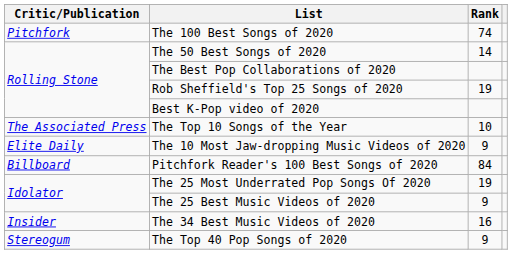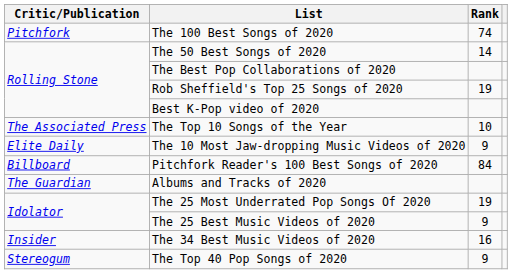 <table class="wikitable plainrowheaders sortable">
 <tr>
 <th>Critic/Publication</th>
 <th scope="col" class="unsortable">List</th>
 <th data-sort-type="number">Rank</th>
 <th scope="col" class="unsortable"></th>
 </tr>
 <tr>
 <td><em><a href='#'>Pitchfork</a></em></td>
 <td>The 100 Best Songs of 2020</td>
 <td style="text-align:center;">74</td>
 <td style="text-align:center;"></td>
 </tr>
 <tr>
 <td rowspan="4"><em><a href='#'>Rolling Stone</a></em></td>
 <td>The 50 Best Songs of 2020</td>
 <td style="text-align:center;">14</td>
 <td style="text-align:center;"></td>
 </tr>
 <tr>
 <td>The Best Pop Collaborations of 2020</td>
 <td></td>
 <td style="text-align:center;"></td>
 </tr>
 <tr>
 <td>Rob Sheffield's Top 25 Songs of 2020</td>
 <td style="text-align:center;">19</td>
 <td style="text-align:center;"></td>
 </tr>
 <tr>
 <td>Best K-Pop video of 2020</td>
 <td></td>
 <td style="text-align:center;"></td>
 </tr>
 <tr>
 <td><em><a href='#'>The Associated Press</a></em></td>
 <td>The Top 10 Songs of the Year</td>
 <td style="text-align:center;">10</td>
 <td style="text-align:center;"></td>
 </tr>
 <tr>
 <td><em><a href='#'>Elite Daily</a></em></td>
 <td>The 10 Most Jaw-dropping Music Videos of 2020</td>
 <td style="text-align:center;">9</td>
 <td style="text-align:center;"></td>
 </tr>
 <tr>
 <td><em><a href='#'>Billboard</a></em></td>
 <td>Pitchfork Reader's 100 Best Songs of 2020</td>
 <td style="text-align:center;">84</td>
 <td style="text-align:center;"></td>
 </tr>
 <tr>
+<td><em><a href='#'>The Guardian</a></em></td>
+<td>Albums and Tracks of 2020</td>
+<td></td>
+<td style="text-align:center;"></td>
+</tr>
+<tr>
 <td rowspan="2"><em><a href='#'>Idolator</a></em></td>
 <td>The 25 Most Underrated Pop Songs Of 2020</td>
 <td style="text-align:center;">19</td>
 <td style="text-align:center;"></td>
 </tr>
 <tr>
 <td>The 25 Best Music Videos of 2020</td>
 <td style="text-align:center;">9</td>
 <td style="text-align:center;"></td>
 </tr>
 <tr>
 <td><em><a href='#'>Insider</a></em></td>
 <td>The 34 Best Music Videos of 2020</td>
 <td style="text-align:center;">16</td>
 <td style="text-align:center;"></td>
 </tr>
 <tr>
 <td><em><a href='#'>Stereogum</a></em></td>
 <td>The Top 40 Pop Songs of 2020</td>
 <td style="text-align:center;">9</td>
 <td style="text-align:center;"></td>
 </tr>
 </table>
